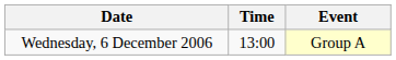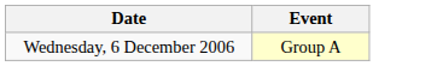 <table class = "wikitable" style="text-align:center;">
 <tr>
 <th width=220>Date</th>
-<th width=50>Time</th>
 <th width=100>Event</th>
 </tr>
 <tr>
 <td>Wednesday, 6 December 2006</td>
-<td>13:00</td>
 <td bgcolor=ffffcc>Group A</td>
 </tr>
 </table>
